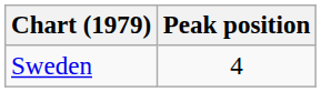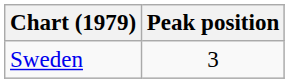 <table class="wikitable">
 <tr>
 <th align="left">Chart (1979)</th>
 <th align="center">Peak position</th>
 </tr>
 <tr>
 <td align="left"><a href='#'>Sweden</a></td>
-<td align="center">4</td>
+<td align="center">3</td>
 </tr>
 </table>
